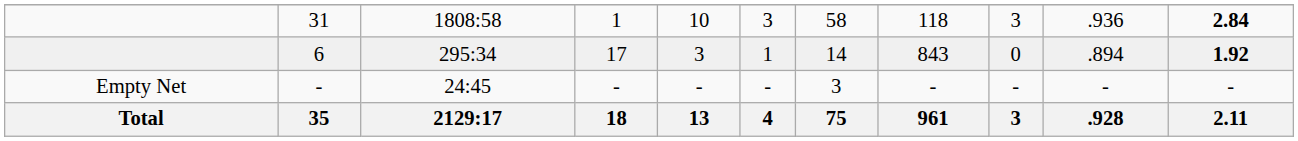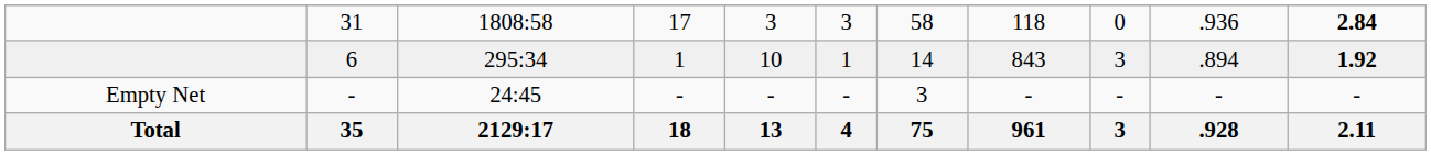 <table class="wikitable sortable" width ="1000">
 <tr align="center">
 </tr>
 <tr align="center" bgcolor="">
 <td></td>
 <td>31</td>
 <td>1808:58</td>
-<td>1</td>
-<td>10</td>
+<td>17</td>
+<td>3</td>
 <td>3</td>
 <td>58</td>
 <td>118</td>
-<td>3</td>
+<td>0</td>
 <td>.936</td>
 <td><strong>2.84</strong></td>
 </tr>
 <tr align="center" bgcolor="f0f0f0">
 <td></td>
 <td>6</td>
 <td>295:34</td>
-<td>17</td>
-<td>3</td>
+<td>1</td>
+<td>10</td>
 <td>1</td>
 <td>14</td>
 <td>843</td>
-<td>0</td>
+<td>3</td>
 <td>.894</td>
 <td><strong>1.92</strong></td>
 </tr>
 <tr align="center" bgcolor="">
 <td>Empty Net</td>
 <td>-</td>
 <td>24:45</td>
 <td>-</td>
 <td>-</td>
 <td>-</td>
 <td>3</td>
 <td>-</td>
 <td>-</td>
 <td>-</td>
 <td>-</td>
 </tr>
 <tr>
 <th>Total</th>
 <th>35</th>
 <th>2129:17</th>
 <th>18</th>
 <th>13</th>
 <th>4</th>
 <th>75</th>
 <th>961</th>
 <th>3</th>
 <th>.928</th>
 <th>2.11</th>
 </tr>
 </table>
